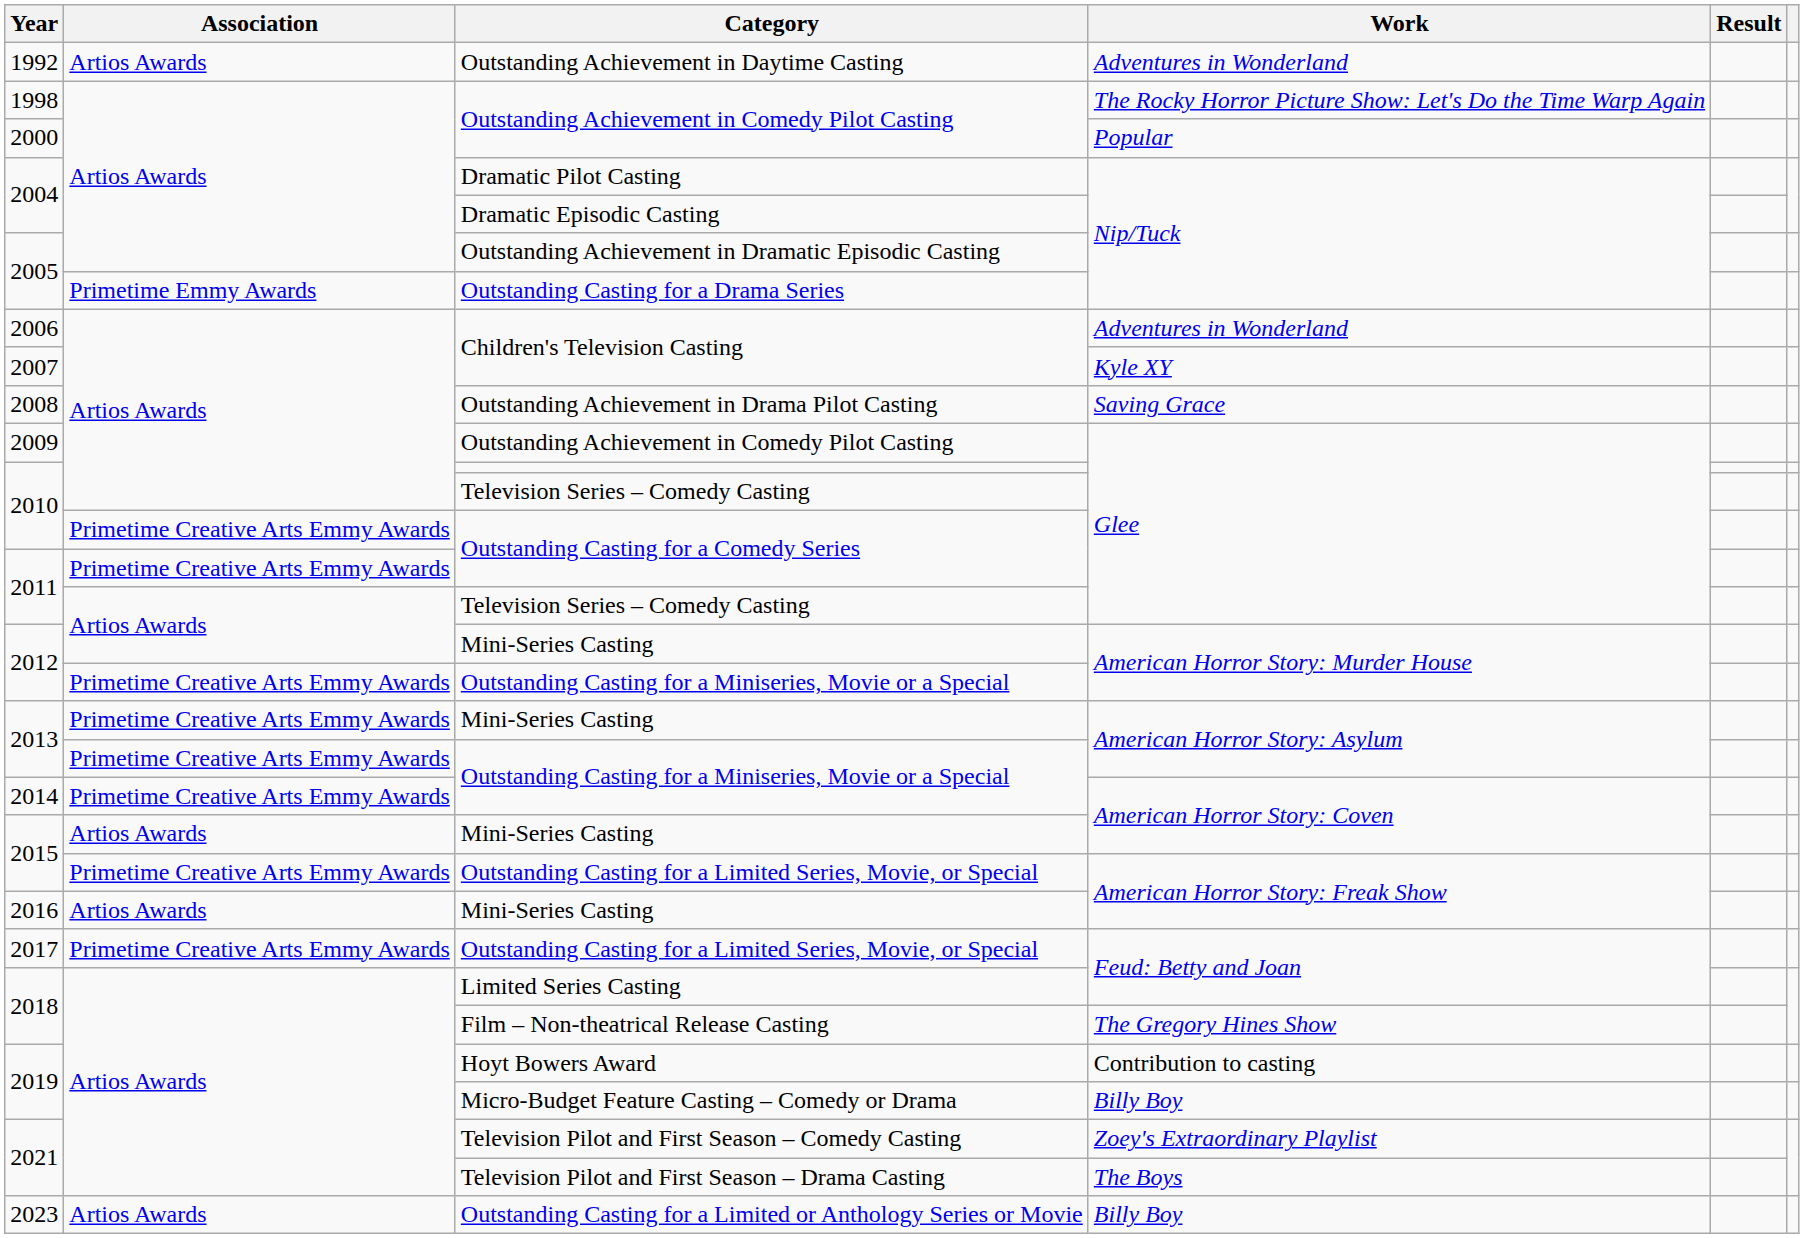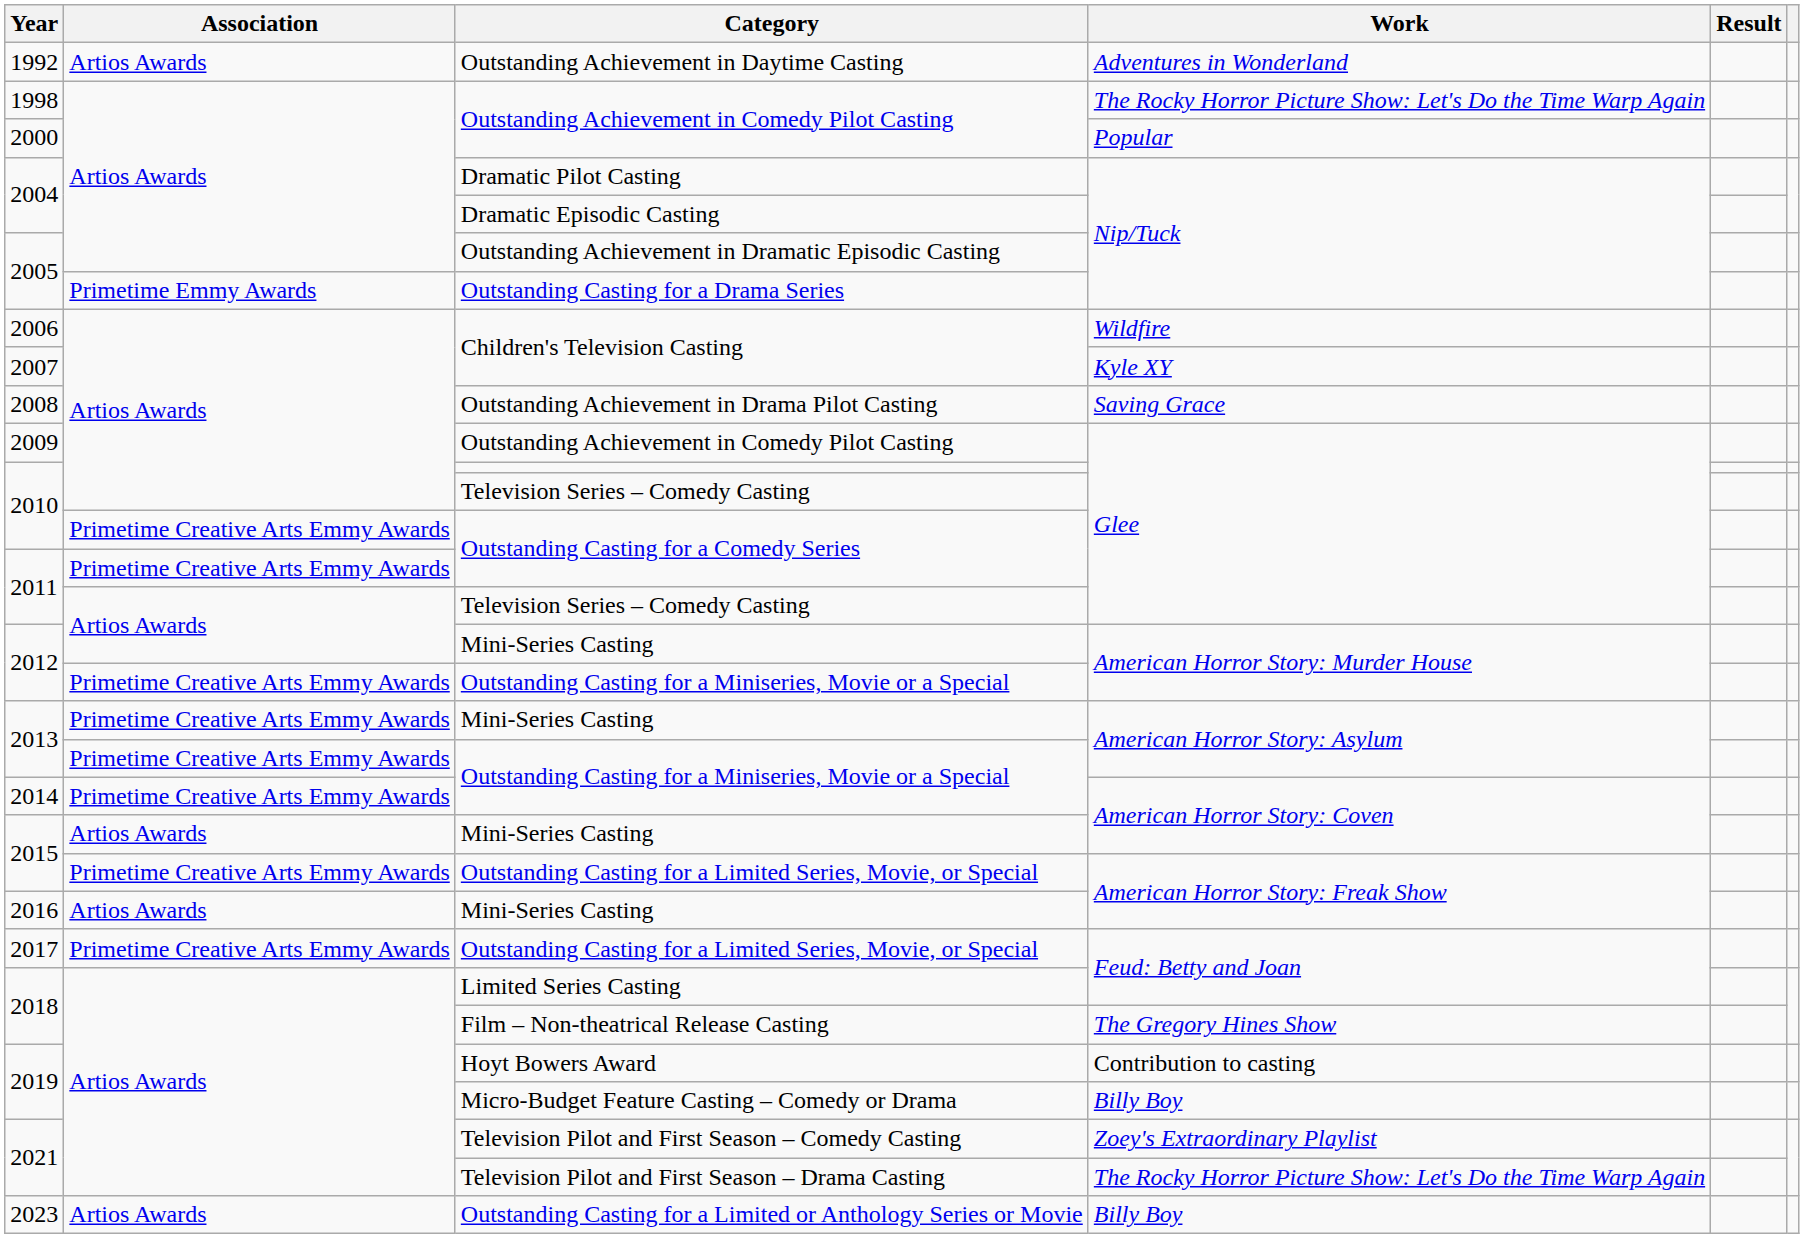 <table class="wikitable">
 <tr>
 <th>Year</th>
 <th>Association</th>
 <th>Category</th>
 <th>Work</th>
 <th>Result</th>
 <th></th>
 </tr>
 <tr>
 <td>1992</td>
 <td><a href='#'>Artios Awards</a></td>
 <td>Outstanding Achievement in Daytime Casting</td>
 <td><em><a href='#'>Adventures in Wonderland</a></em></td>
 <td></td>
 <td align="center"></td>
 </tr>
 <tr>
 <td>1998</td>
 <td rowspan="5"><a href='#'>Artios Awards</a></td>
 <td rowspan="2"><a href='#'>Outstanding Achievement in Comedy Pilot Casting</a></td>
 <td><em><a href='#'>The Rocky Horror Picture Show: Let's Do the Time Warp Again</a></em></td>
 <td></td>
 <td align="center"></td>
 </tr>
 <tr>
 <td>2000</td>
 <td><em><a href='#'>Popular</a></em></td>
 <td></td>
 <td align="center"></td>
 </tr>
 <tr>
 <td rowspan="2">2004</td>
 <td>Dramatic Pilot Casting</td>
 <td rowspan="4"><em><a href='#'>Nip/Tuck</a></em></td>
 <td></td>
 <td rowspan="2"; align="center"></td>
 </tr>
 <tr>
 <td>Dramatic Episodic Casting</td>
 <td></td>
 </tr>
 <tr>
 <td rowspan="2">2005</td>
 <td>Outstanding Achievement in Dramatic Episodic Casting</td>
 <td></td>
 <td align="center"></td>
 </tr>
 <tr>
 <td><a href='#'>Primetime Emmy Awards</a></td>
 <td><a href='#'>Outstanding Casting for a Drama Series</a></td>
 <td></td>
 <td align="center"></td>
 </tr>
 <tr>
 <td>2006</td>
 <td rowspan="6"><a href='#'>Artios Awards</a></td>
 <td rowspan="2">Children's Television Casting</td>
-<td><em><a href='#'>Adventures in Wonderland</a></em></td>
+<td><em><a href='#'>Wildfire</a></em></td>
 <td></td>
 <td align="center"></td>
 </tr>
 <tr>
 <td>2007</td>
 <td><em><a href='#'>Kyle XY</a></em></td>
 <td></td>
 <td align="center"></td>
 </tr>
 <tr>
 <td>2008</td>
 <td>Outstanding Achievement in Drama Pilot Casting</td>
 <td><em><a href='#'>Saving Grace</a></em></td>
 <td></td>
 <td align="center"></td>
 </tr>
 <tr>
 <td>2009</td>
 <td>Outstanding Achievement in Comedy Pilot Casting</td>
 <td rowspan="6"><em><a href='#'>Glee</a></em></td>
 <td></td>
 <td align="center"></td>
 </tr>
 <tr>
 <td rowspan="3">2010</td>
 <td></td>
 <td></td>
 <td align="center"></td>
 </tr>
 <tr>
 <td>Television Series – Comedy Casting</td>
 <td></td>
 <td align="center"></td>
 </tr>
 <tr>
 <td><a href='#'>Primetime Creative Arts Emmy Awards</a></td>
 <td rowspan="2"><a href='#'>Outstanding Casting for a Comedy Series</a></td>
 <td></td>
 <td align="center"></td>
 </tr>
 <tr>
 <td rowspan="2">2011</td>
 <td><a href='#'>Primetime Creative Arts Emmy Awards</a></td>
 <td></td>
 <td align="center"></td>
 </tr>
 <tr>
 <td rowspan="2"><a href='#'>Artios Awards</a></td>
 <td>Television Series – Comedy Casting</td>
 <td></td>
 <td align="center"></td>
 </tr>
 <tr>
 <td rowspan="2">2012</td>
 <td>Mini-Series Casting</td>
 <td rowspan="2"><em><a href='#'>American Horror Story: Murder House</a></em></td>
 <td></td>
 <td align="center"></td>
 </tr>
 <tr>
 <td><a href='#'>Primetime Creative Arts Emmy Awards</a></td>
 <td><a href='#'>Outstanding Casting for a Miniseries, Movie or a Special</a></td>
 <td></td>
 <td align="center"></td>
 </tr>
 <tr>
 <td rowspan="2">2013</td>
 <td><a href='#'>Primetime Creative Arts Emmy Awards</a></td>
 <td>Mini-Series Casting</td>
 <td rowspan="2"><em><a href='#'>American Horror Story: Asylum</a></em></td>
 <td></td>
 <td align="center"></td>
 </tr>
 <tr>
 <td><a href='#'>Primetime Creative Arts Emmy Awards</a></td>
 <td rowspan="2"><a href='#'>Outstanding Casting for a Miniseries, Movie or a Special</a></td>
 <td></td>
 <td align="center"></td>
 </tr>
 <tr>
 <td>2014</td>
 <td><a href='#'>Primetime Creative Arts Emmy Awards</a></td>
 <td rowspan="2"><em><a href='#'>American Horror Story: Coven</a></em></td>
 <td></td>
 <td align="center"></td>
 </tr>
 <tr>
 <td rowspan="2">2015</td>
 <td><a href='#'>Artios Awards</a></td>
 <td>Mini-Series Casting</td>
 <td></td>
 <td align="center"></td>
 </tr>
 <tr>
 <td><a href='#'>Primetime Creative Arts Emmy Awards</a></td>
 <td><a href='#'>Outstanding Casting for a Limited Series, Movie, or Special</a></td>
 <td rowspan="2"><em><a href='#'>American Horror Story: Freak Show</a></em></td>
 <td></td>
 <td align="center"></td>
 </tr>
 <tr>
 <td>2016</td>
 <td><a href='#'>Artios Awards</a></td>
 <td>Mini-Series Casting</td>
 <td></td>
 <td align="center"></td>
 </tr>
 <tr>
 <td>2017</td>
 <td><a href='#'>Primetime Creative Arts Emmy Awards</a></td>
 <td><a href='#'>Outstanding Casting for a Limited Series, Movie, or Special</a></td>
 <td rowspan="2"><em><a href='#'>Feud: Betty and Joan</a></em></td>
 <td></td>
 <td align="center"></td>
 </tr>
 <tr>
 <td rowspan="2">2018</td>
 <td rowspan="6"><a href='#'>Artios Awards</a></td>
 <td>Limited Series Casting</td>
 <td></td>
 <td rowspan="2"; align="center"></td>
 </tr>
 <tr>
 <td>Film – Non-theatrical Release Casting</td>
 <td><em><a href='#'>The Gregory Hines Show</a></em></td>
 <td></td>
 </tr>
 <tr>
 <td rowspan="2">2019</td>
 <td>Hoyt Bowers Award</td>
 <td>Contribution to casting</td>
 <td></td>
 <td align="center"></td>
 </tr>
 <tr>
 <td>Micro-Budget Feature Casting – Comedy or Drama</td>
 <td><em><a href='#'>Billy Boy</a></em></td>
 <td></td>
 <td align="center"></td>
 </tr>
 <tr>
 <td rowspan="2">2021</td>
 <td>Television Pilot and First Season – Comedy Casting</td>
 <td><em><a href='#'>Zoey's Extraordinary Playlist</a></em></td>
 <td></td>
 <td rowspan="2"; align="center"></td>
 </tr>
 <tr>
 <td>Television Pilot and First Season – Drama Casting</td>
-<td><em><a href='#'>The Boys</a></em></td>
+<td><em><a href='#'>The Rocky Horror Picture Show: Let's Do the Time Warp Again</a></em></td>
 <td></td>
 </tr>
 <tr>
 <td>2023</td>
 <td><a href='#'>Artios Awards</a></td>
 <td><a href='#'>Outstanding Casting for a Limited or Anthology Series or Movie</a></td>
 <td><em><a href='#'>Billy Boy</a></em></td>
 <td></td>
 <td></td>
 </tr>
 </table>
